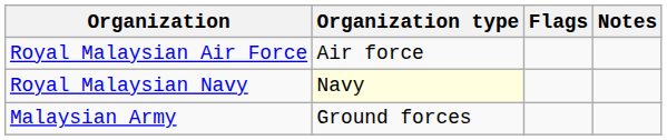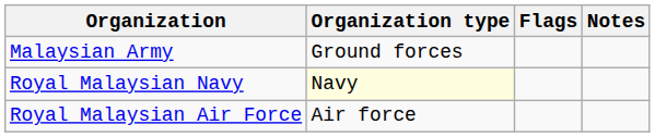 <table class="wikitable">
 <tr>
 <th>Organization</th>
 <th>Organization type</th>
 <th>Flags</th>
 <th>Notes</th>
 </tr>
 <tr>
-<td><a href='#'>Royal Malaysian Air Force</a></td>
-<td>Air force</td>
+<td><a href='#'>Malaysian Army</a></td>
+<td>Ground forces</td>
 <td></td>
 <td></td>
 </tr>
 <tr>
 <td><a href='#'>Royal Malaysian Navy</a></td>
 <td style="background: lightyellow;">Navy</td>
 <td></td>
 <td></td>
 </tr>
 <tr>
-<td><a href='#'>Malaysian Army</a></td>
-<td>Ground forces</td>
+<td><a href='#'>Royal Malaysian Air Force</a></td>
+<td>Air force</td>
 <td></td>
 <td></td>
 </tr>
 </table>
